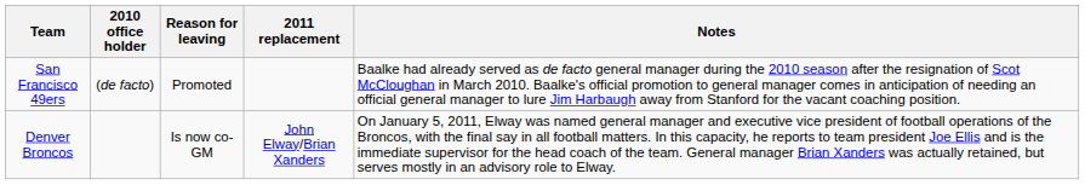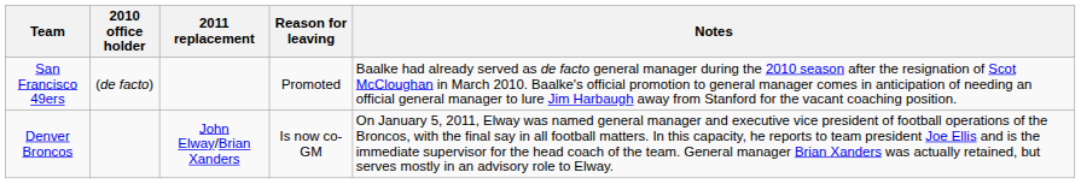 <table class="wikitable sortable plainrowheaders">
 <tr>
 <th>Team</th>
 <th>2010 office holder</th>
+<th>2011 replacement</th>
 <th>Reason for leaving</th>
-<th>2011 replacement</th>
 <th class="unsortable">Notes</th>
 </tr>
 <tr>
 <td style="text-align:center;"><a href='#'>San Francisco 49ers</a></td>
 <td style="text-align:center;"> (<em>de facto</em>)</td>
+<td style="text-align:center;"></td>
 <td style="text-align:center;">Promoted</td>
-<td style="text-align:center;"></td>
 <td>Baalke had already served as <em>de facto</em> general manager during the <a href='#'>2010 season</a> after the resignation of <a href='#'>Scot McCloughan</a> in March 2010. Baalke's official promotion to general manager comes in anticipation of needing an official general manager to lure <a href='#'>Jim Harbaugh</a> away from Stanford for the vacant coaching position.</td>
 </tr>
 <tr>
 <td style="text-align:center;"><a href='#'>Denver Broncos</a></td>
 <td style="text-align:center;"></td>
+<td style="text-align:center;"><a href='#'>John Elway</a>/<a href='#'>Brian Xanders</a></td>
 <td style="text-align:center;">Is now co-GM</td>
-<td style="text-align:center;"><a href='#'>John Elway</a>/<a href='#'>Brian Xanders</a></td>
 <td>On January 5, 2011, Elway was named general manager and executive vice president of football operations of the Broncos, with the final say in all football matters. In this capacity, he reports to team president <a href='#'>Joe Ellis</a> and is the immediate supervisor for the head coach of the team. General manager <a href='#'>Brian Xanders</a> was actually retained, but serves mostly in an advisory role to Elway.</td>
 </tr>
 </table>
